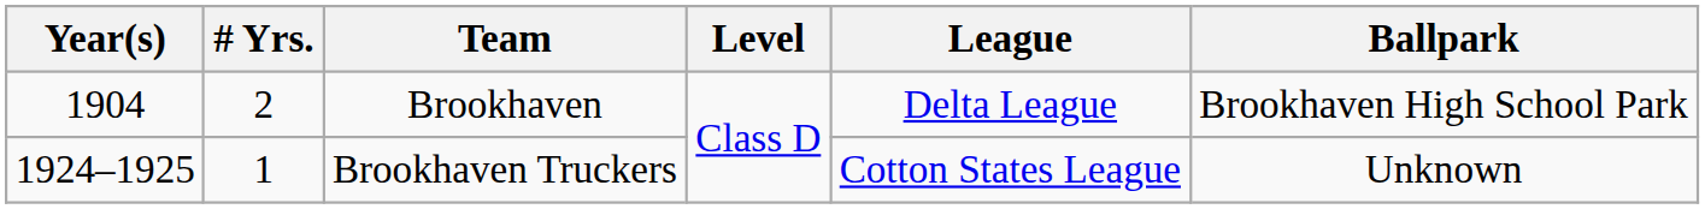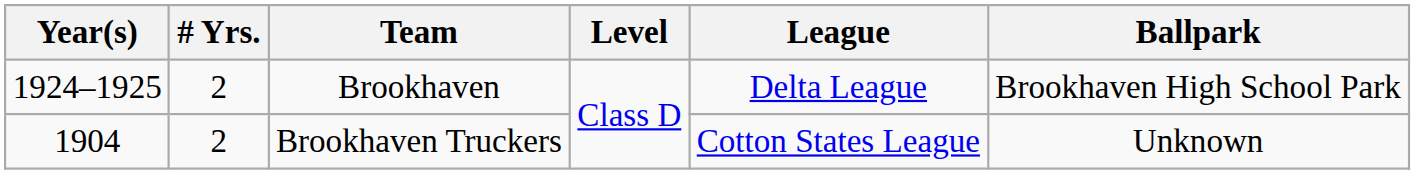 <table class="wikitable" style="text-align:center; font-size: 95%;">
 <tr>
 <th>Year(s)</th>
 <th># Yrs.</th>
 <th>Team</th>
 <th>Level</th>
 <th>League</th>
 <th>Ballpark</th>
 </tr>
 <tr>
-<td>1904</td>
+<td>1924–1925</td>
 <td>2</td>
 <td>Brookhaven</td>
 <td rowspan=2><a href='#'>Class D</a></td>
 <td><a href='#'>Delta League</a></td>
 <td>Brookhaven High School Park</td>
 </tr>
 <tr>
-<td>1924–1925</td>
-<td>1</td>
+<td>1904</td>
+<td>2</td>
 <td>Brookhaven Truckers</td>
 <td><a href='#'>Cotton States League</a></td>
 <td>Unknown</td>
 </tr>
 </table>
